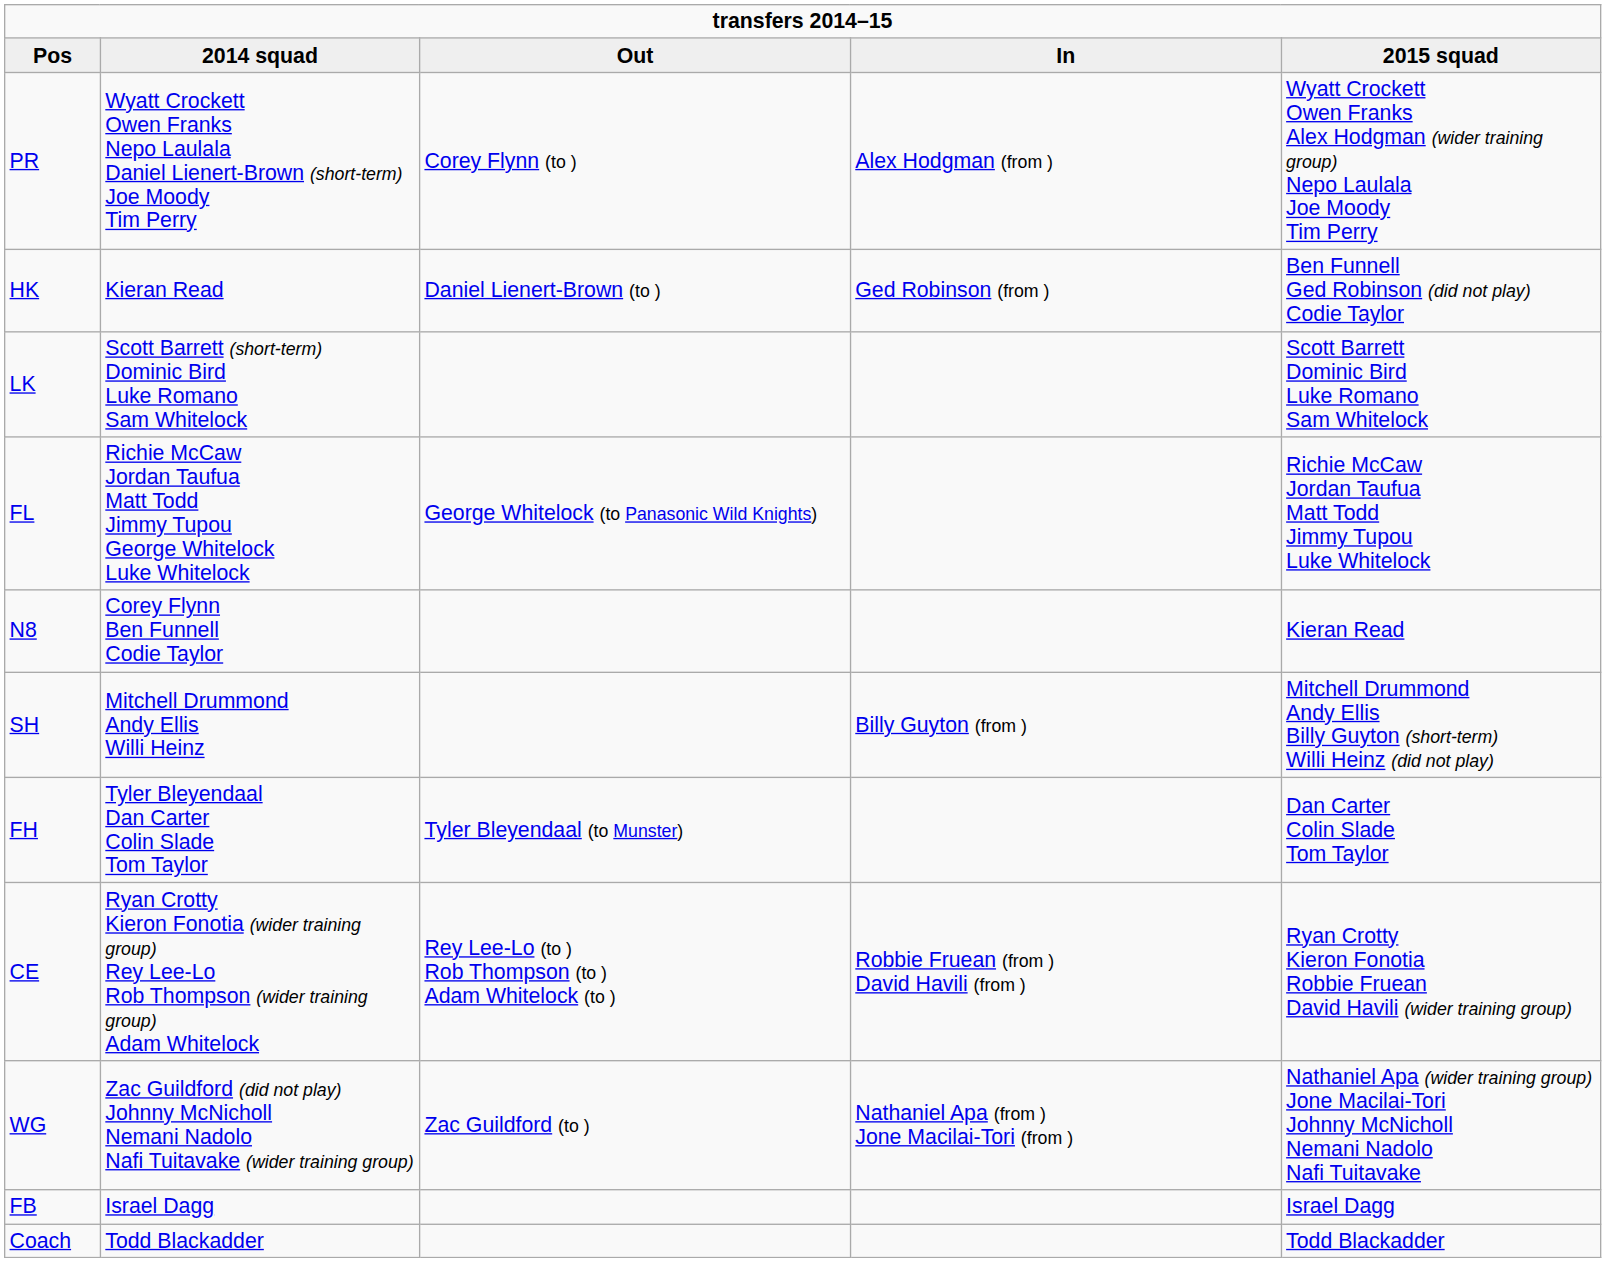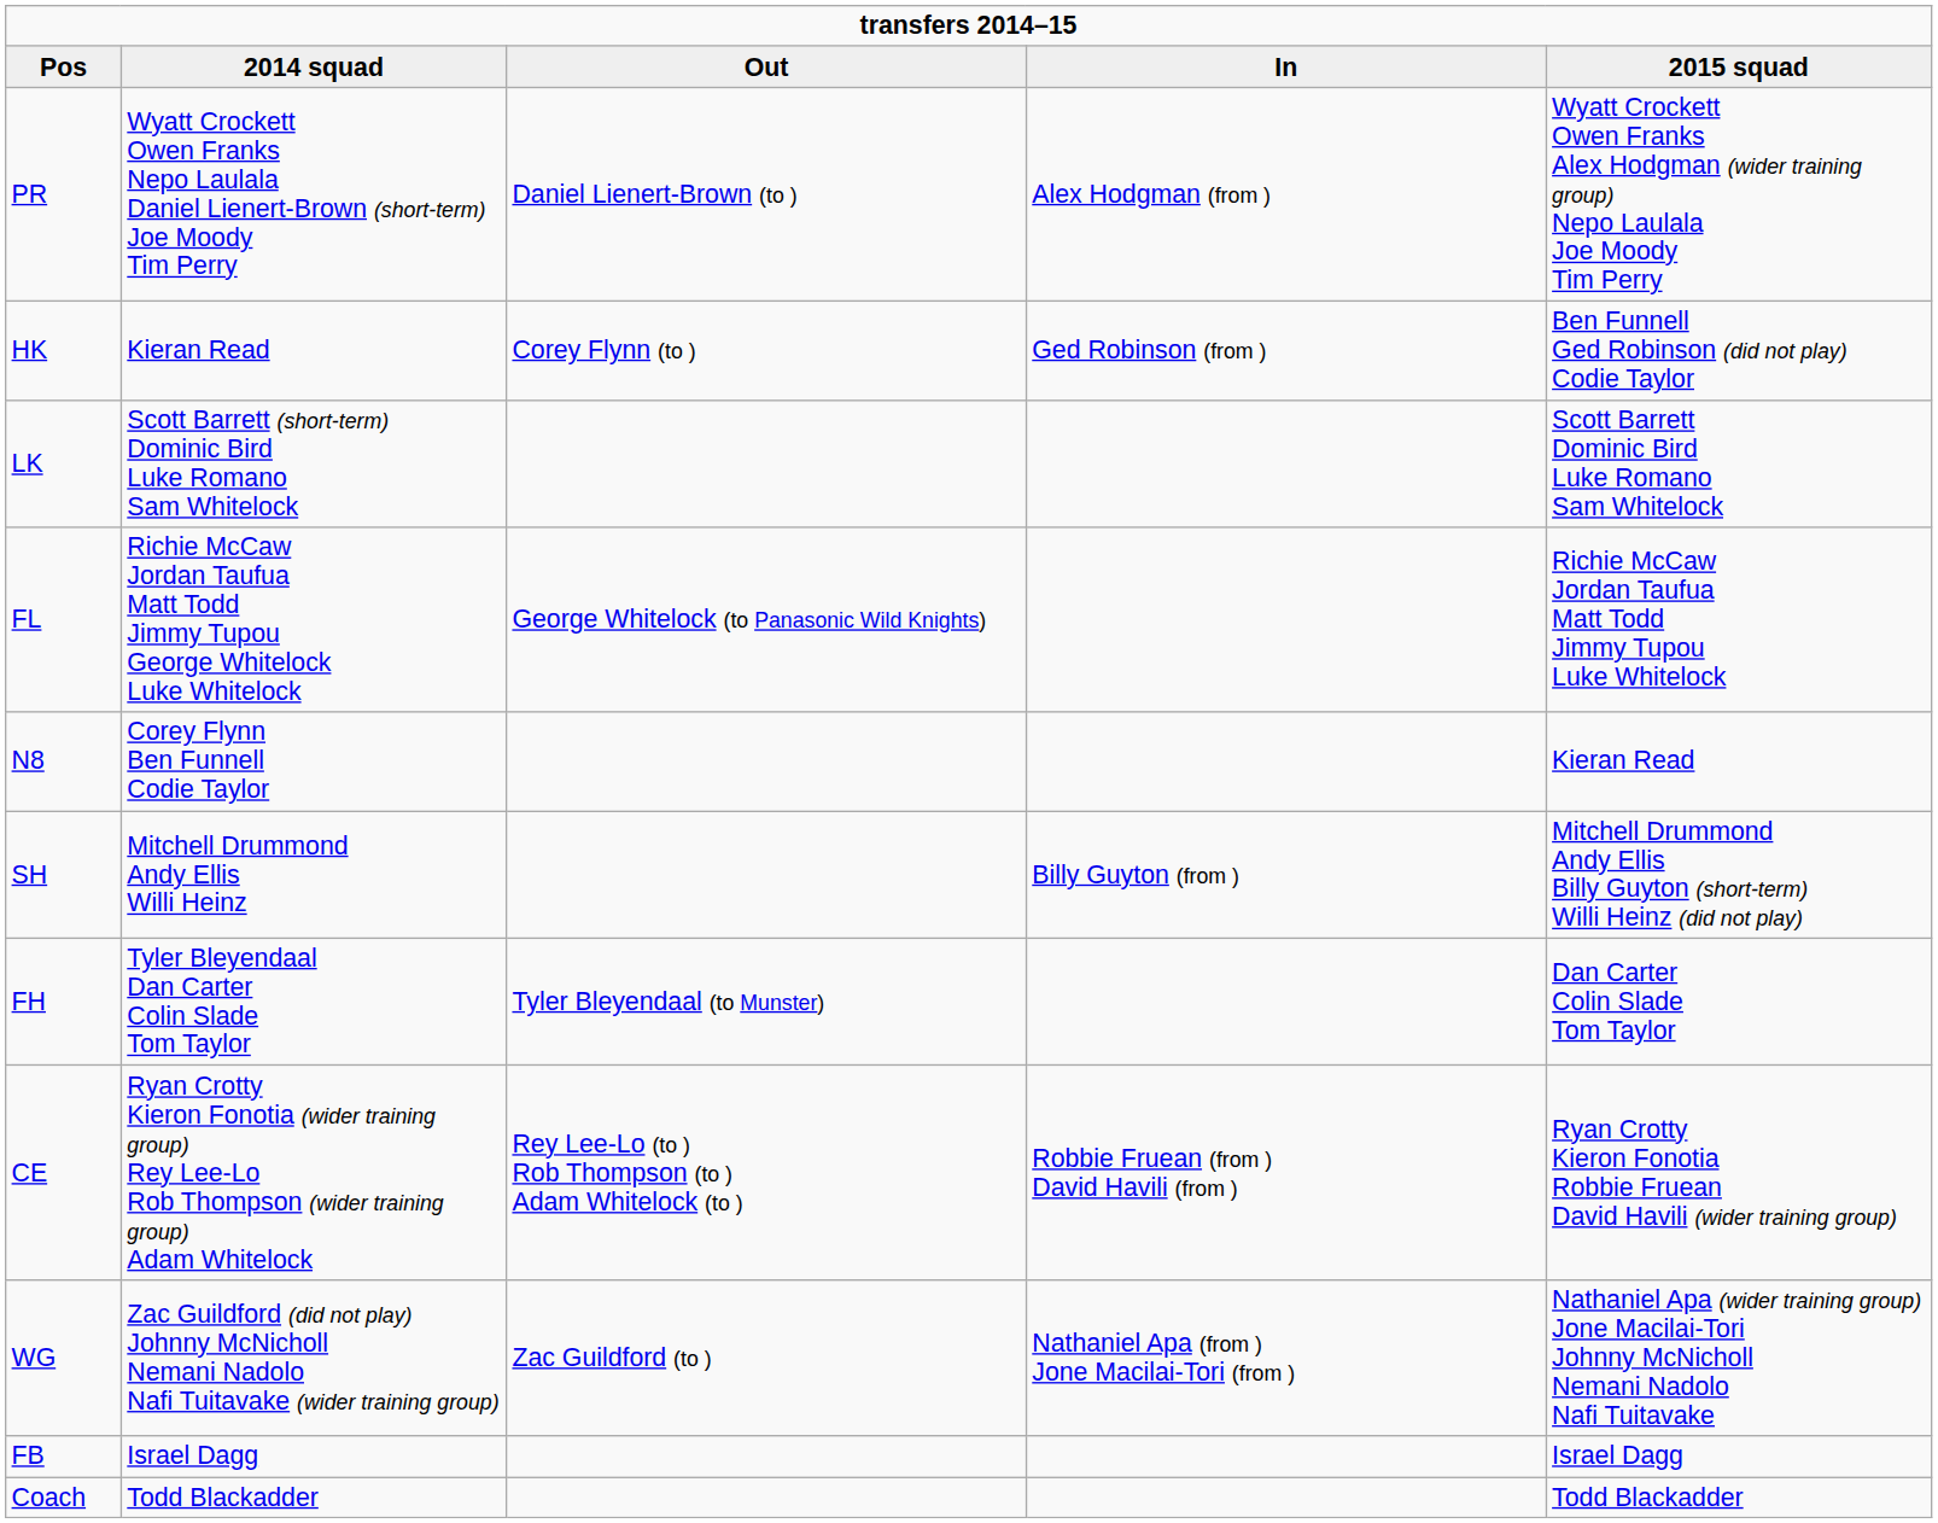 <table class="wikitable" style="text-align: left; width:95%">
 <tr>
 <td colspan="100%" style="text-align:center;"><strong> transfers 2014–15</strong></td>
 </tr>
 <tr>
 <th style="background:#efefef; width:6%;">Pos</th>
 <th style="background:#efefef; width:20%;">2014 squad</th>
 <th style="background:#efefef; width:27%;">Out</th>
 <th style="background:#efefef; width:27%;">In</th>
 <th style="background:#efefef; width:20%;">2015 squad</th>
 </tr>
 <tr>
 <td><a href='#'>PR</a></td>
 <td> <a href='#'>Wyatt Crockett</a><br><a href='#'>Owen Franks</a><br><a href='#'>Nepo Laulala</a><br><a href='#'>Daniel Lienert-Brown</a> <small><em>(short-term)</em></small><br><a href='#'>Joe Moody</a><br><a href='#'>Tim Perry</a></td>
-<td>  <a href='#'>Corey Flynn</a> <small>(to )</small></td>
+<td>  <a href='#'>Daniel Lienert-Brown</a> <small>(to )</small></td>
 <td>  <a href='#'>Alex Hodgman</a> <small>(from )</small></td>
 <td> <a href='#'>Wyatt Crockett</a><br><a href='#'>Owen Franks</a><br><a href='#'>Alex Hodgman</a> <small><em>(wider training group)</em></small><br><a href='#'>Nepo Laulala</a><br><a href='#'>Joe Moody</a><br><a href='#'>Tim Perry</a></td>
 </tr>
 <tr>
 <td><a href='#'>HK</a></td>
 <td> <a href='#'>Kieran Read</a></td>
-<td>  <a href='#'>Daniel Lienert-Brown</a> <small>(to )</small></td>
+<td>  <a href='#'>Corey Flynn</a> <small>(to )</small></td>
 <td>  <a href='#'>Ged Robinson</a> <small>(from )</small></td>
 <td> <a href='#'>Ben Funnell</a><br><a href='#'>Ged Robinson</a> <small><em>(did not play)</em></small><br><a href='#'>Codie Taylor</a></td>
 </tr>
 <tr>
 <td><a href='#'>LK</a></td>
 <td> <a href='#'>Scott Barrett</a> <small><em>(short-term)</em></small><br><a href='#'>Dominic Bird</a><br><a href='#'>Luke Romano</a><br><a href='#'>Sam Whitelock</a></td>
 <td></td>
 <td></td>
 <td> <a href='#'>Scott Barrett</a><br><a href='#'>Dominic Bird</a><br><a href='#'>Luke Romano</a><br><a href='#'>Sam Whitelock</a></td>
 </tr>
 <tr>
 <td><a href='#'>FL</a></td>
 <td> <a href='#'>Richie McCaw</a><br><a href='#'>Jordan Taufua</a><br><a href='#'>Matt Todd</a><br><a href='#'>Jimmy Tupou</a><br><a href='#'>George Whitelock</a><br><a href='#'>Luke Whitelock</a></td>
 <td>  <a href='#'>George Whitelock</a> <small>(to  <a href='#'>Panasonic Wild Knights</a>)</small></td>
 <td></td>
 <td> <a href='#'>Richie McCaw</a><br><a href='#'>Jordan Taufua</a><br><a href='#'>Matt Todd</a><br><a href='#'>Jimmy Tupou</a><br><a href='#'>Luke Whitelock</a></td>
 </tr>
 <tr>
 <td><a href='#'>N8</a></td>
 <td> <a href='#'>Corey Flynn</a><br><a href='#'>Ben Funnell</a><br><a href='#'>Codie Taylor</a></td>
 <td></td>
 <td></td>
 <td> <a href='#'>Kieran Read</a></td>
 </tr>
 <tr>
 <td><a href='#'>SH</a></td>
 <td> <a href='#'>Mitchell Drummond</a><br><a href='#'>Andy Ellis</a><br><a href='#'>Willi Heinz</a></td>
 <td></td>
 <td>  <a href='#'>Billy Guyton</a> <small>(from )</small></td>
 <td> <a href='#'>Mitchell Drummond</a><br><a href='#'>Andy Ellis</a><br><a href='#'>Billy Guyton</a> <small><em>(short-term)</em></small><br><a href='#'>Willi Heinz</a> <small><em>(did not play)</em></small></td>
 </tr>
 <tr>
 <td><a href='#'>FH</a></td>
 <td> <a href='#'>Tyler Bleyendaal</a><br><a href='#'>Dan Carter</a><br><a href='#'>Colin Slade</a><br><a href='#'>Tom Taylor</a></td>
 <td>  <a href='#'>Tyler Bleyendaal</a> <small>(to  <a href='#'>Munster</a>)</small></td>
 <td></td>
 <td> <a href='#'>Dan Carter</a><br><a href='#'>Colin Slade</a><br><a href='#'>Tom Taylor</a></td>
 </tr>
 <tr>
 <td><a href='#'>CE</a></td>
 <td> <a href='#'>Ryan Crotty</a><br><a href='#'>Kieron Fonotia</a> <small><em>(wider training group)</em></small><br><a href='#'>Rey Lee-Lo</a><br><a href='#'>Rob Thompson</a> <small><em>(wider training group)</em></small><br><a href='#'>Adam Whitelock</a></td>
 <td>  <a href='#'>Rey Lee-Lo</a> <small>(to )</small><br> <a href='#'>Rob Thompson</a> <small>(to )</small><br> <a href='#'>Adam Whitelock</a> <small>(to )</small></td>
 <td>  <a href='#'>Robbie Fruean</a> <small>(from )</small><br> <a href='#'>David Havili</a> <small>(from )</small></td>
 <td> <a href='#'>Ryan Crotty</a><br><a href='#'>Kieron Fonotia</a><br><a href='#'>Robbie Fruean</a><br><a href='#'>David Havili</a> <small><em>(wider training group)</em></small></td>
 </tr>
 <tr>
 <td><a href='#'>WG</a></td>
 <td> <a href='#'>Zac Guildford</a> <small><em>(did not play)</em></small><br><a href='#'>Johnny McNicholl</a><br><a href='#'>Nemani Nadolo</a><br><a href='#'>Nafi Tuitavake</a> <small><em>(wider training group)</em></small></td>
 <td>  <a href='#'>Zac Guildford</a> <small>(to )</small></td>
 <td>  <a href='#'>Nathaniel Apa</a> <small>(from )</small><br> <a href='#'>Jone Macilai-Tori</a> <small>(from )</small></td>
 <td> <a href='#'>Nathaniel Apa</a> <small><em>(wider training group)</em></small><br><a href='#'>Jone Macilai-Tori</a><br><a href='#'>Johnny McNicholl</a><br><a href='#'>Nemani Nadolo</a><br><a href='#'>Nafi Tuitavake</a></td>
 </tr>
 <tr>
 <td><a href='#'>FB</a></td>
 <td> <a href='#'>Israel Dagg</a></td>
 <td></td>
 <td></td>
 <td> <a href='#'>Israel Dagg</a></td>
 </tr>
 <tr>
 <td><a href='#'>Coach</a></td>
 <td> <a href='#'>Todd Blackadder</a></td>
 <td></td>
 <td></td>
 <td> <a href='#'>Todd Blackadder</a></td>
 </tr>
 </table>
